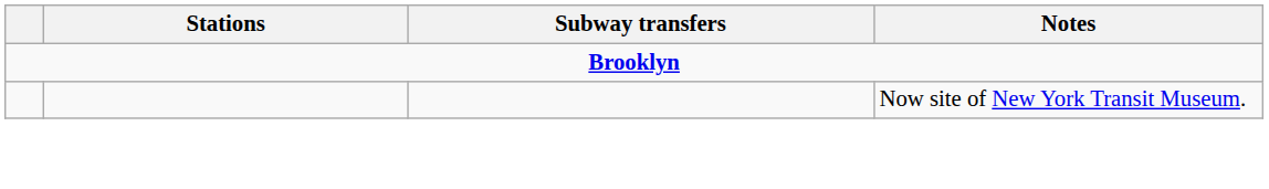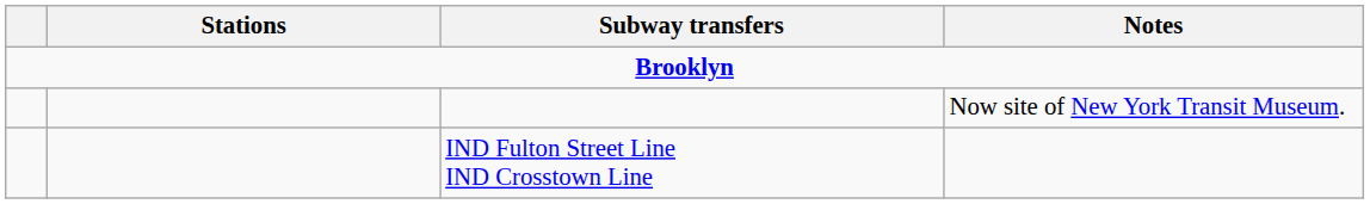 <table class="wikitable" style="font-size:90%" summary="Service information for the Court Street Shuttle and its stations, including service times, ADA-accessibility, subway transfers, and non-subway connections.">
 <tr>
 <th width=3%></th>
 <th width=28%>Stations</th>
 <th width=36%>Subway transfers</th>
 <th width=30%>Notes</th>
 </tr>
 <tr>
 <td align=center colspan=4><strong><a href='#'>Brooklyn</a></strong></td>
 </tr>
 <tr>
 <td align=center></td>
 <td></td>
 <td></td>
 <td>Now site of <a href='#'>New York Transit Museum</a>.</td>
 </tr>
+<tr>
+<td align=center></td>
+<td></td>
+<td><a href='#'>IND Fulton Street Line</a><br><a href='#'>IND Crosstown Line</a></td>
+<td></td>
+</tr>
 </table>
